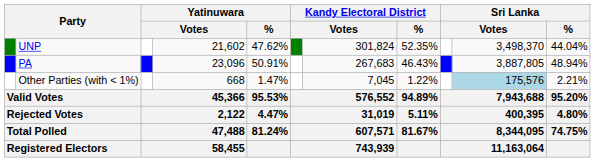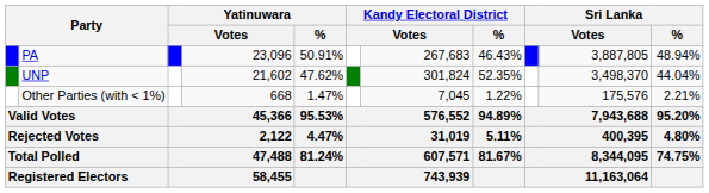 <table class="wikitable">
 <tr>
 <th colspan="2" width="144px"rowspan="2">Party</th>
 <th colspan="3" width="216px">Yatinuwara</th>
 <th colspan="3" width="216px"><a href='#'>Kandy Electoral District</a></th>
 <th colspan="3" width="216px">Sri Lanka</th>
 </tr>
 <tr>
 <th colspan="2" width="144px">Votes</th>
 <th>%</th>
 <th colspan="2" width="144px">Votes</th>
 <th>%</th>
 <th colspan="2" width="144px">Votes</th>
 <th>%</th>
 </tr>
 <tr>
+<td style="background-color:blue;" width="10px"></td>
+<td style="text-align:left;"><a href='#'>PA</a></td>
+<td style="background-color:blue;" width="10px"></td>
+<td style="text-align:right;">23,096</td>
+<td style="text-align:right;">50.91%</td>
+<td style="background-color:white;" width="10px"></td>
+<td style="text-align:right;">267,683</td>
+<td style="text-align:right;">46.43%</td>
+<td style="background-color:blue;" width="10px"></td>
+<td style="text-align:right;">3,887,805</td>
+<td style="text-align:right;">48.94%</td>
+</tr>
+<tr>
 <td style="background-color:green;" width="10px"></td>
 <td style="text-align:left;"><a href='#'>UNP</a></td>
 <td style="background-color:white;" width="10px"></td>
 <td style="text-align:right;">21,602</td>
 <td style="text-align:right;">47.62%</td>
 <td style="background-color:green;" width="10px"></td>
 <td style="text-align:right;">301,824</td>
 <td style="text-align:right;">52.35%</td>
 <td style="background-color:white;" width="10px"></td>
 <td style="text-align:right;">3,498,370</td>
 <td style="text-align:right;">44.04%</td>
 </tr>
 <tr>
-<td style="background-color:blue;" width="10px"></td>
-<td style="text-align:left;"><a href='#'>PA</a></td>
-<td style="background-color:blue;" width="10px"></td>
-<td style="text-align:right;">23,096</td>
-<td style="text-align:right;">50.91%</td>
-<td style="background-color:white;" width="10px"></td>
-<td style="text-align:right;">267,683</td>
-<td style="text-align:right;">46.43%</td>
-<td style="background-color:blue;" width="10px"></td>
-<td style="text-align:right;">3,887,805</td>
-<td style="text-align:right;">48.94%</td>
-</tr>
-<tr>
 <td style="background-color:white;" width="10px"></td>
 <td style="text-align:left;">Other Parties (with < 1%)</td>
 <td style="background-color:white;" width="10px"></td>
 <td style="text-align:right;">668</td>
 <td style="text-align:right;">1.47%</td>
 <td style="background-color:white;" width="10px"></td>
 <td style="text-align:right;">7,045</td>
 <td style="text-align:right;">1.22%</td>
 <td style="background-color:white;" width="10px"></td>
-<td style="background: lightblue; text-align:right;">175,576</td>
+<td style="text-align:right;">175,576</td>
 <td style="text-align:right;">2.21%</td>
 </tr>
 <tr>
 <th colspan="2" width="144px"style="text-align:left;">Valid Votes</th>
 <th style="text-align:right;"colspan="2" width="144px">45,366</th>
 <th style="text-align:right;">95.53%</th>
 <th style="text-align:right;"colspan="2" width="144px">576,552</th>
 <th style="text-align:right;">94.89%</th>
 <th style="text-align:right;"colspan="2" width="144px">7,943,688</th>
 <th style="text-align:right;">95.20%</th>
 </tr>
 <tr>
 <th colspan="2" width="144px"style="text-align:left;">Rejected Votes</th>
 <th style="text-align:right;"colspan="2" width="144px">2,122</th>
 <th style="text-align:right;">4.47%</th>
 <th style="text-align:right;"colspan="2" width="144px">31,019</th>
 <th style="text-align:right;">5.11%</th>
 <th style="text-align:right;"colspan="2" width="144px">400,395</th>
 <th style="text-align:right;">4.80%</th>
 </tr>
 <tr>
 <th colspan="2" width="144px"style="text-align:left;">Total Polled</th>
 <th style="text-align:right;"colspan="2" width="144px">47,488</th>
 <th style="text-align:right;">81.24%</th>
 <th style="text-align:right;"colspan="2" width="144px">607,571</th>
 <th style="text-align:right;">81.67%</th>
 <th style="text-align:right;"colspan="2" width="144px">8,344,095</th>
 <th style="text-align:right;">74.75%</th>
 </tr>
 <tr>
 <th colspan="2" width="144px"style="text-align:left;">Registered Electors</th>
 <th style="text-align:right;"colspan="2" width="144px">58,455</th>
 <th></th>
 <th style="text-align:right;"colspan="2" width="144px">743,939</th>
 <th></th>
 <th style="text-align:right;"colspan="2" width="144px">11,163,064</th>
 <th></th>
 </tr>
 </table>
